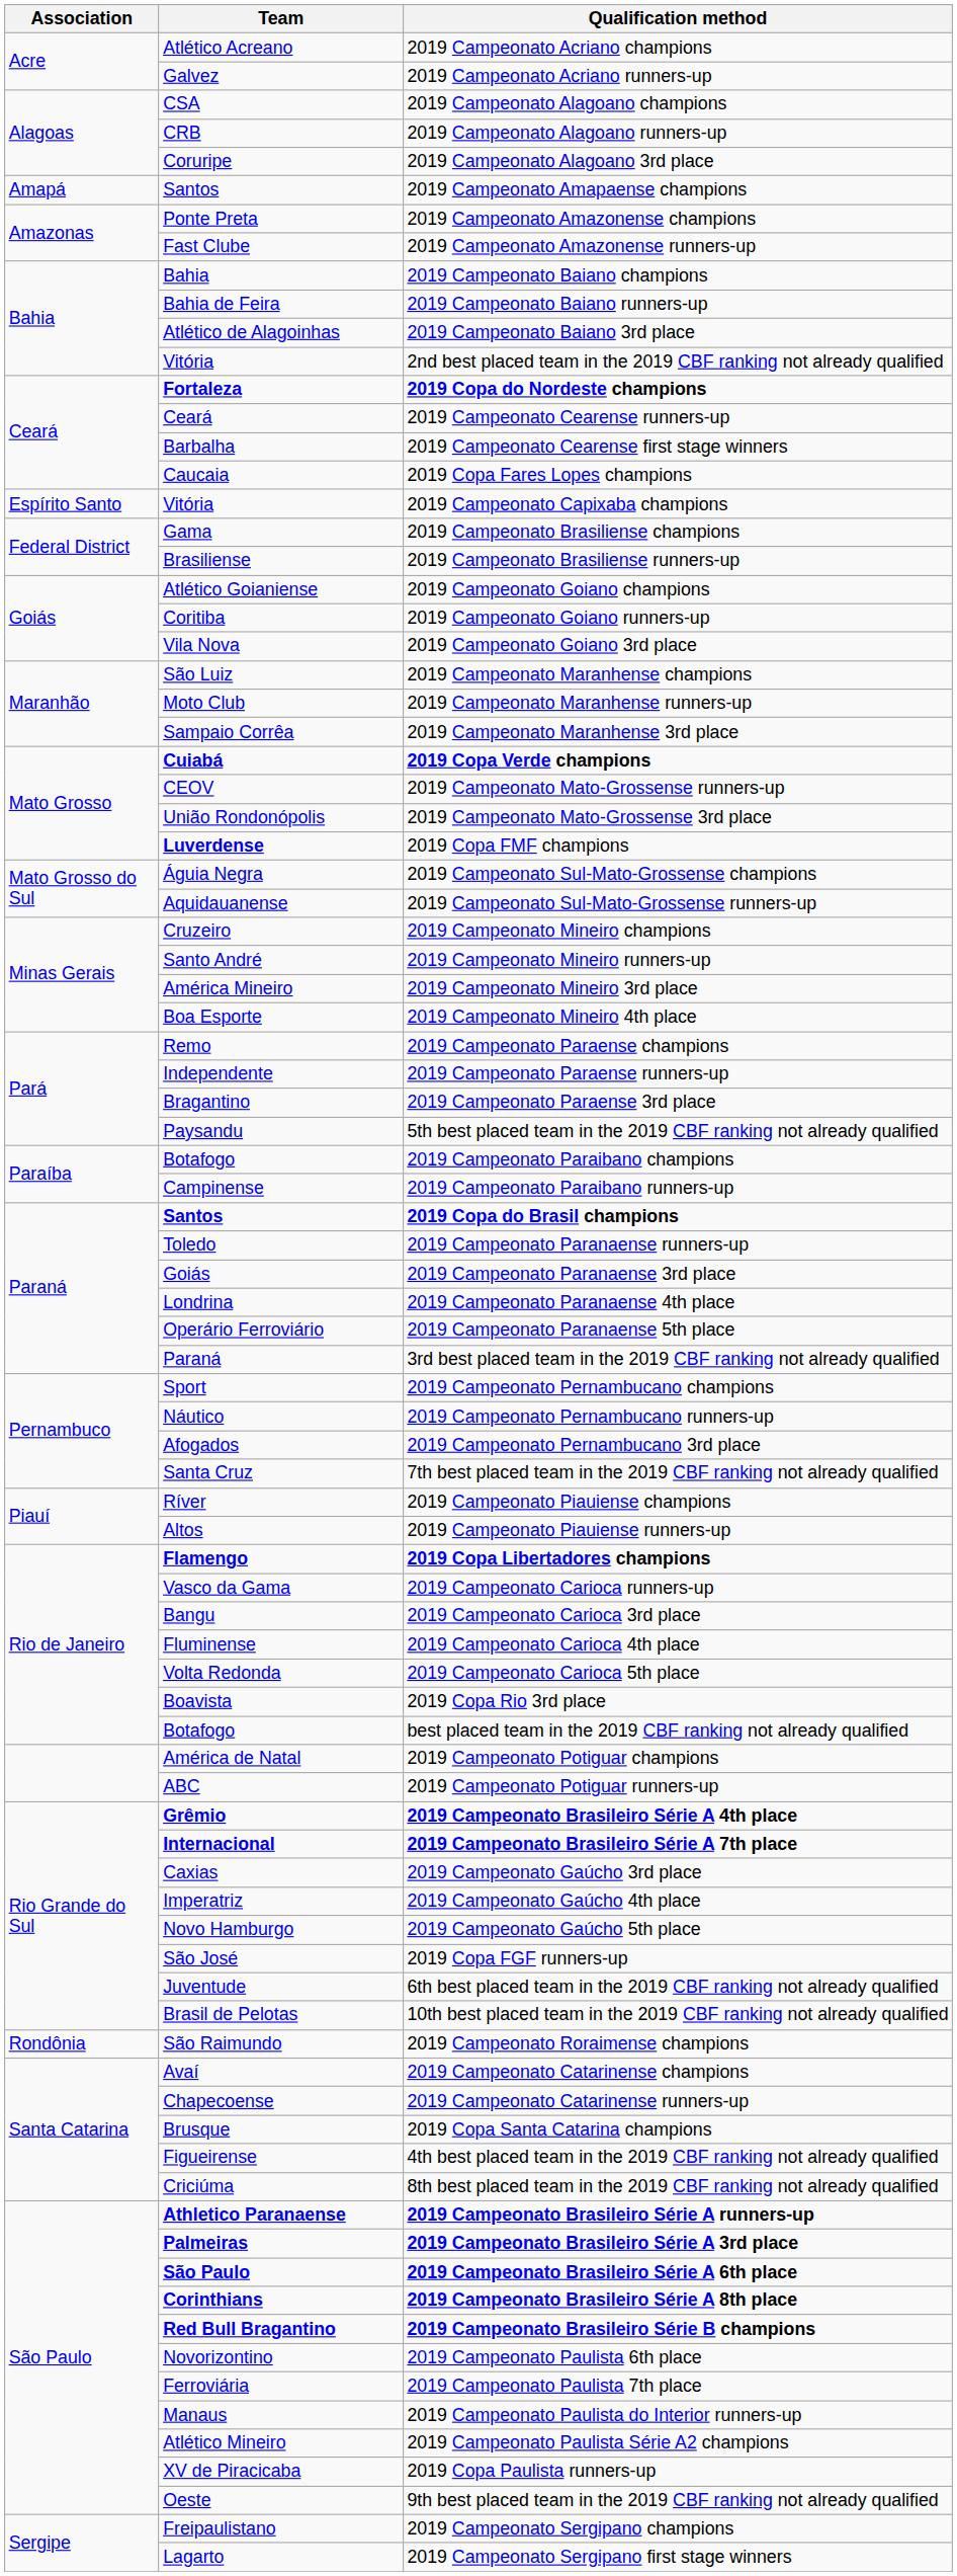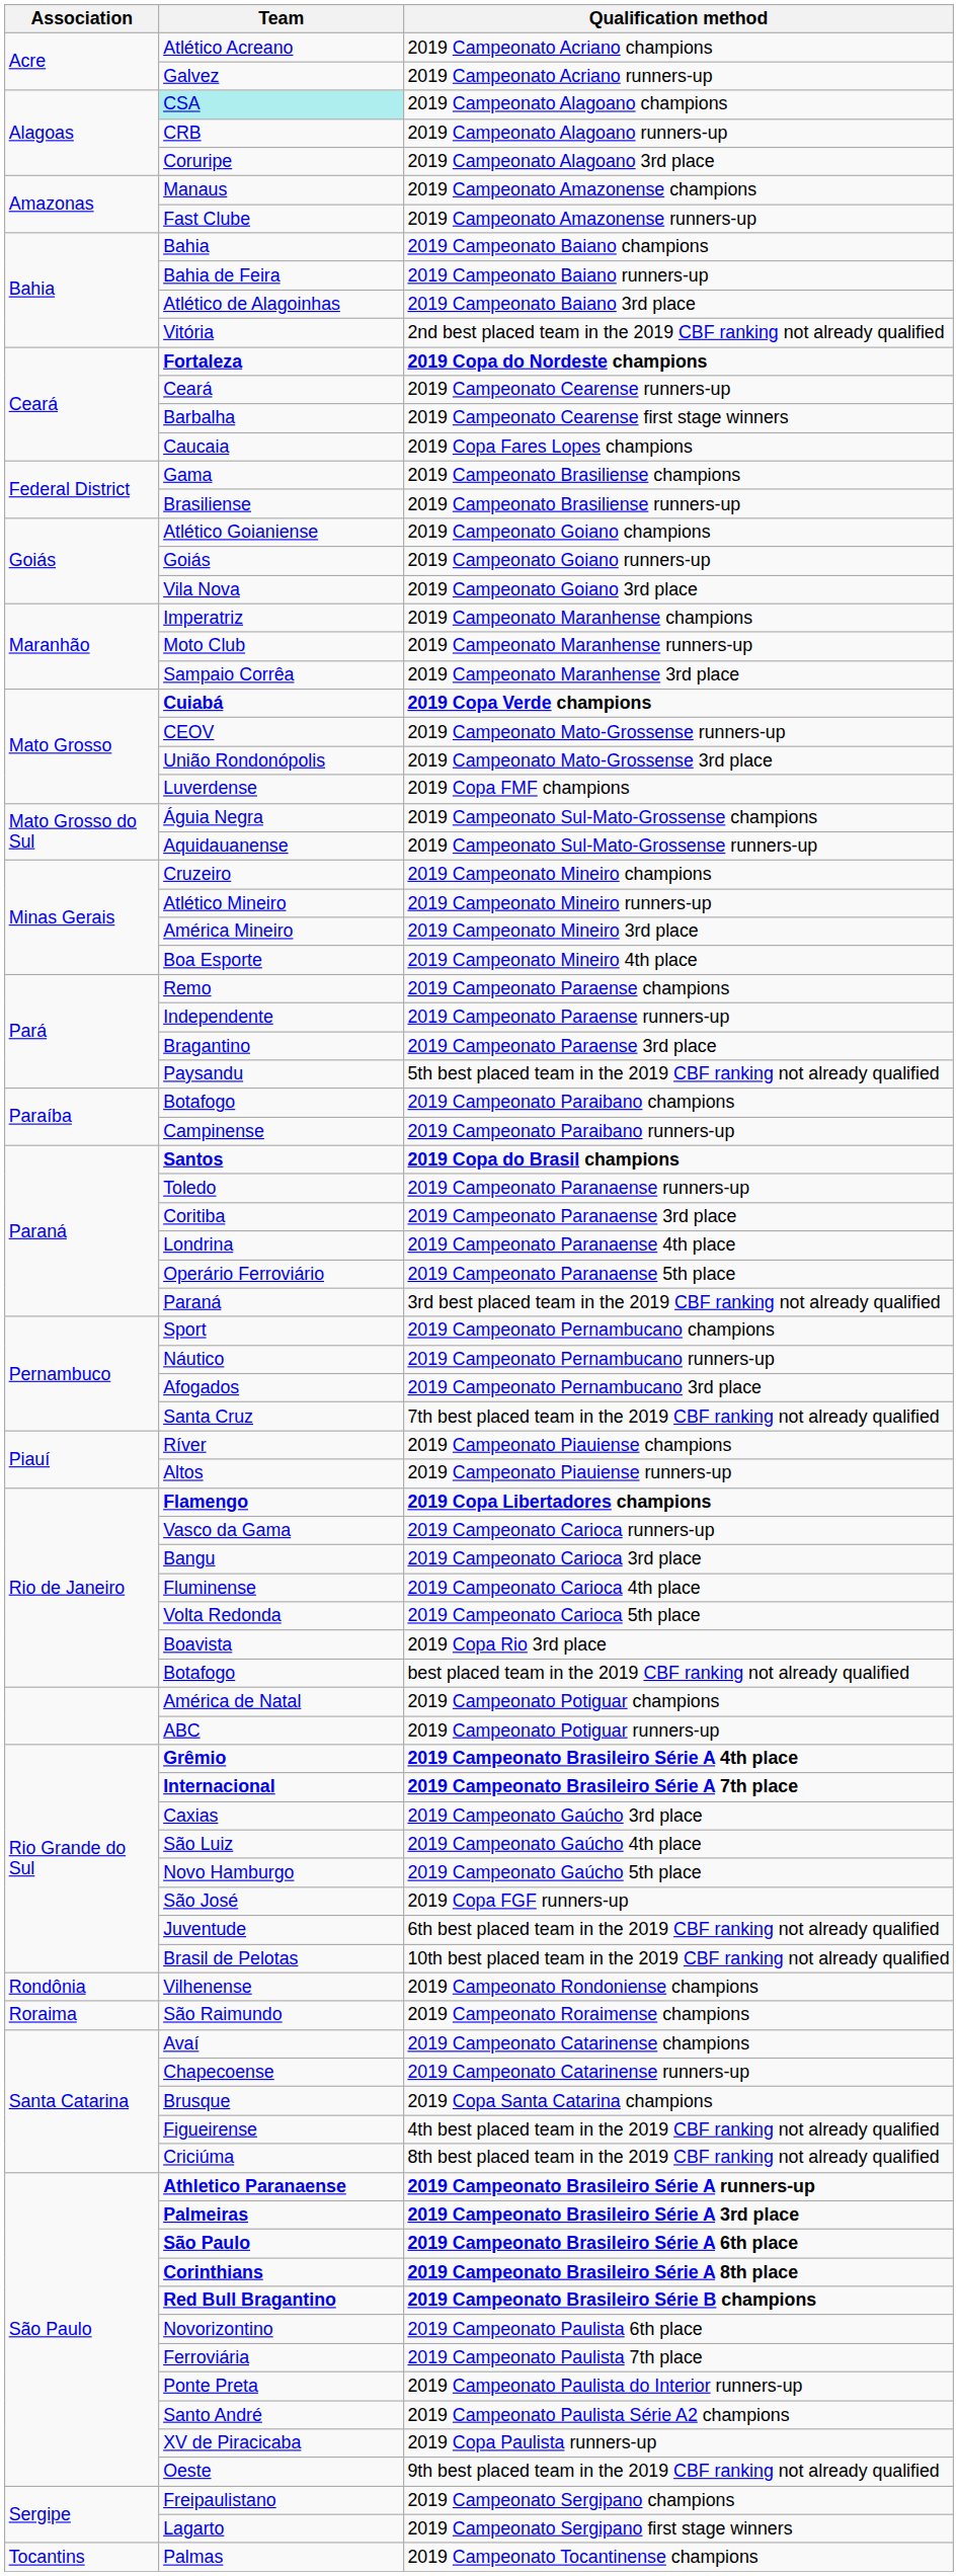 <table class="wikitable">
 <tr>
 <th width=130>Association</th>
 <th width=210>Team</th>
 <th>Qualification method</th>
 </tr>
 <tr>
 <td rowspan=2> <a href='#'>Acre</a><br></td>
 <td><a href='#'>Atlético Acreano</a></td>
 <td>2019 <a href='#'>Campeonato Acriano</a> champions</td>
 </tr>
 <tr>
 <td><a href='#'>Galvez</a></td>
 <td>2019 <a href='#'>Campeonato Acriano</a> runners-up</td>
 </tr>
 <tr>
 <td rowspan=3> <a href='#'>Alagoas</a><br></td>
-<td><a href='#'>CSA</a></td>
+<td style="background: paleturquoise;"><a href='#'>CSA</a></td>
 <td>2019 <a href='#'>Campeonato Alagoano</a> champions</td>
 </tr>
 <tr>
 <td><a href='#'>CRB</a></td>
 <td>2019 <a href='#'>Campeonato Alagoano</a> runners-up</td>
 </tr>
 <tr>
 <td><a href='#'>Coruripe</a></td>
 <td>2019 <a href='#'>Campeonato Alagoano</a> 3rd place</td>
 </tr>
 <tr>
-<td> <a href='#'>Amapá</a><br></td>
-<td><a href='#'>Santos</a></td>
-<td>2019 <a href='#'>Campeonato Amapaense</a> champions</td>
-</tr>
-<tr>
 <td rowspan=2> <a href='#'>Amazonas</a><br></td>
-<td><a href='#'>Ponte Preta</a></td>
+<td><a href='#'>Manaus</a></td>
 <td>2019 <a href='#'>Campeonato Amazonense</a> champions</td>
 </tr>
 <tr>
 <td><a href='#'>Fast Clube</a></td>
 <td>2019 <a href='#'>Campeonato Amazonense</a> runners-up</td>
 </tr>
 <tr>
 <td rowspan=4> <a href='#'>Bahia</a><br></td>
 <td><a href='#'>Bahia</a></td>
 <td><a href='#'>2019 Campeonato Baiano</a> champions</td>
 </tr>
 <tr>
 <td><a href='#'>Bahia de Feira</a></td>
 <td><a href='#'>2019 Campeonato Baiano</a> runners-up</td>
 </tr>
 <tr>
 <td><a href='#'>Atlético de Alagoinhas</a></td>
 <td><a href='#'>2019 Campeonato Baiano</a> 3rd place</td>
 </tr>
 <tr>
 <td><a href='#'>Vitória</a></td>
 <td>2nd best placed team in the 2019 <a href='#'>CBF ranking</a> not already qualified</td>
 </tr>
 <tr>
 <td rowspan=4> <a href='#'>Ceará</a><br></td>
 <td><strong><a href='#'>Fortaleza</a></strong></td>
 <td><strong><a href='#'>2019 Copa do Nordeste</a> champions</strong></td>
 </tr>
 <tr>
 <td><a href='#'>Ceará</a></td>
 <td>2019 <a href='#'>Campeonato Cearense</a> runners-up</td>
 </tr>
 <tr>
 <td><a href='#'>Barbalha</a></td>
 <td>2019 <a href='#'>Campeonato Cearense</a> first stage winners</td>
 </tr>
 <tr>
 <td><a href='#'>Caucaia</a></td>
 <td>2019 <a href='#'>Copa Fares Lopes</a> champions</td>
 </tr>
 <tr>
-<td> <a href='#'>Espírito Santo</a><br></td>
-<td><a href='#'>Vitória</a></td>
-<td>2019 <a href='#'>Campeonato Capixaba</a> champions</td>
-</tr>
-<tr>
 <td rowspan=2> <a href='#'>Federal District</a><br></td>
 <td><a href='#'>Gama</a></td>
 <td>2019 <a href='#'>Campeonato Brasiliense</a> champions</td>
 </tr>
 <tr>
 <td><a href='#'>Brasiliense</a></td>
 <td>2019 <a href='#'>Campeonato Brasiliense</a> runners-up</td>
 </tr>
 <tr>
 <td rowspan=3> <a href='#'>Goiás</a><br></td>
 <td><a href='#'>Atlético Goianiense</a></td>
 <td>2019 <a href='#'>Campeonato Goiano</a> champions</td>
 </tr>
 <tr>
-<td><a href='#'>Coritiba</a></td>
+<td><a href='#'>Goiás</a></td>
 <td>2019 <a href='#'>Campeonato Goiano</a> runners-up</td>
 </tr>
 <tr>
 <td><a href='#'>Vila Nova</a></td>
 <td>2019 <a href='#'>Campeonato Goiano</a> 3rd place</td>
 </tr>
 <tr>
 <td rowspan=3> <a href='#'>Maranhão</a><br></td>
-<td><a href='#'>São Luiz</a></td>
+<td><a href='#'>Imperatriz</a></td>
 <td>2019 <a href='#'>Campeonato Maranhense</a> champions</td>
 </tr>
 <tr>
 <td><a href='#'>Moto Club</a></td>
 <td>2019 <a href='#'>Campeonato Maranhense</a> runners-up</td>
 </tr>
 <tr>
 <td><a href='#'>Sampaio Corrêa</a></td>
 <td>2019 <a href='#'>Campeonato Maranhense</a> 3rd place</td>
 </tr>
 <tr>
 <td rowspan=4> <a href='#'>Mato Grosso</a><br></td>
 <td><strong><a href='#'>Cuiabá</a></strong></td>
 <td><strong><a href='#'>2019 Copa Verde</a> champions</strong></td>
 </tr>
 <tr>
 <td><a href='#'>CEOV</a></td>
 <td>2019 <a href='#'>Campeonato Mato-Grossense</a> runners-up</td>
 </tr>
 <tr>
 <td><a href='#'>União Rondonópolis</a></td>
 <td>2019 <a href='#'>Campeonato Mato-Grossense</a> 3rd place</td>
 </tr>
 <tr>
-<td><strong><a href='#'>Luverdense</a></strong></td>
+<td><a href='#'>Luverdense</a></td>
 <td>2019 <a href='#'>Copa FMF</a> champions</td>
 </tr>
 <tr>
 <td rowspan=2> <a href='#'>Mato Grosso do Sul</a> </td>
 <td><a href='#'>Águia Negra</a></td>
 <td>2019 <a href='#'>Campeonato Sul-Mato-Grossense</a> champions</td>
 </tr>
 <tr>
 <td><a href='#'>Aquidauanense</a></td>
 <td>2019 <a href='#'>Campeonato Sul-Mato-Grossense</a> runners-up</td>
 </tr>
 <tr>
 <td rowspan=4> <a href='#'>Minas Gerais</a><br></td>
 <td><a href='#'>Cruzeiro</a></td>
 <td><a href='#'>2019 Campeonato Mineiro</a> champions</td>
 </tr>
 <tr>
-<td><a href='#'>Santo André</a></td>
+<td><a href='#'>Atlético Mineiro</a></td>
 <td><a href='#'>2019 Campeonato Mineiro</a> runners-up</td>
 </tr>
 <tr>
 <td><a href='#'>América Mineiro</a></td>
 <td><a href='#'>2019 Campeonato Mineiro</a> 3rd place</td>
 </tr>
 <tr>
 <td><a href='#'>Boa Esporte</a></td>
 <td><a href='#'>2019 Campeonato Mineiro</a> 4th place</td>
 </tr>
 <tr>
 <td rowspan=4> <a href='#'>Pará</a><br></td>
 <td><a href='#'>Remo</a></td>
 <td><a href='#'>2019 Campeonato Paraense</a> champions</td>
 </tr>
 <tr>
 <td><a href='#'>Independente</a></td>
 <td><a href='#'>2019 Campeonato Paraense</a> runners-up</td>
 </tr>
 <tr>
 <td><a href='#'>Bragantino</a></td>
 <td><a href='#'>2019 Campeonato Paraense</a> 3rd place</td>
 </tr>
 <tr>
 <td><a href='#'>Paysandu</a></td>
 <td>5th best placed team in the 2019 <a href='#'>CBF ranking</a> not already qualified</td>
 </tr>
 <tr>
 <td rowspan=2> <a href='#'>Paraíba</a><br></td>
 <td><a href='#'>Botafogo</a></td>
 <td><a href='#'>2019 Campeonato Paraibano</a> champions</td>
 </tr>
 <tr>
 <td><a href='#'>Campinense</a></td>
 <td><a href='#'>2019 Campeonato Paraibano</a> runners-up</td>
 </tr>
 <tr>
 <td rowspan=6> <a href='#'>Paraná</a><br></td>
 <td><strong><a href='#'>Santos</a></strong></td>
 <td><strong><a href='#'>2019 Copa do Brasil</a> champions</strong></td>
 </tr>
 <tr>
 <td><a href='#'>Toledo</a></td>
 <td><a href='#'>2019 Campeonato Paranaense</a> runners-up</td>
 </tr>
 <tr>
-<td><a href='#'>Goiás</a></td>
+<td><a href='#'>Coritiba</a></td>
 <td><a href='#'>2019 Campeonato Paranaense</a> 3rd place</td>
 </tr>
 <tr>
 <td><a href='#'>Londrina</a></td>
 <td><a href='#'>2019 Campeonato Paranaense</a> 4th place</td>
 </tr>
 <tr>
 <td><a href='#'>Operário Ferroviário</a></td>
 <td><a href='#'>2019 Campeonato Paranaense</a> 5th place</td>
 </tr>
 <tr>
 <td><a href='#'>Paraná</a></td>
 <td>3rd best placed team in the 2019 <a href='#'>CBF ranking</a> not already qualified</td>
 </tr>
 <tr>
 <td rowspan=4> <a href='#'>Pernambuco</a><br></td>
 <td><a href='#'>Sport</a></td>
 <td><a href='#'>2019 Campeonato Pernambucano</a> champions</td>
 </tr>
 <tr>
 <td><a href='#'>Náutico</a></td>
 <td><a href='#'>2019 Campeonato Pernambucano</a> runners-up</td>
 </tr>
 <tr>
 <td><a href='#'>Afogados</a></td>
 <td><a href='#'>2019 Campeonato Pernambucano</a> 3rd place</td>
 </tr>
 <tr>
 <td><a href='#'>Santa Cruz</a></td>
 <td>7th best placed team in the 2019 <a href='#'>CBF ranking</a> not already qualified</td>
 </tr>
 <tr>
 <td rowspan=2> <a href='#'>Piauí</a><br></td>
 <td><a href='#'>Ríver</a></td>
 <td>2019 <a href='#'>Campeonato Piauiense</a> champions</td>
 </tr>
 <tr>
 <td><a href='#'>Altos</a></td>
 <td>2019 <a href='#'>Campeonato Piauiense</a> runners-up</td>
 </tr>
 <tr>
 <td rowspan=7> <a href='#'>Rio de Janeiro</a><br></td>
 <td><strong><a href='#'>Flamengo</a></strong></td>
 <td><strong><a href='#'>2019 Copa Libertadores</a> champions</strong></td>
 </tr>
 <tr>
 <td><a href='#'>Vasco da Gama</a></td>
 <td><a href='#'>2019 Campeonato Carioca</a> runners-up</td>
 </tr>
 <tr>
 <td><a href='#'>Bangu</a></td>
 <td><a href='#'>2019 Campeonato Carioca</a> 3rd place</td>
 </tr>
 <tr>
 <td><a href='#'>Fluminense</a></td>
 <td><a href='#'>2019 Campeonato Carioca</a> 4th place</td>
 </tr>
 <tr>
 <td><a href='#'>Volta Redonda</a></td>
 <td><a href='#'>2019 Campeonato Carioca</a> 5th place</td>
 </tr>
 <tr>
 <td><a href='#'>Boavista</a></td>
 <td>2019 <a href='#'>Copa Rio</a> 3rd place</td>
 </tr>
 <tr>
 <td><a href='#'>Botafogo</a></td>
 <td>best placed team in the 2019 <a href='#'>CBF ranking</a> not already qualified</td>
 </tr>
 <tr>
 <td rowspan=2> </td>
 <td><a href='#'>América de Natal</a></td>
 <td>2019 <a href='#'>Campeonato Potiguar</a> champions</td>
 </tr>
 <tr>
 <td><a href='#'>ABC</a></td>
 <td>2019 <a href='#'>Campeonato Potiguar</a> runners-up</td>
 </tr>
 <tr>
 <td rowspan=8> <a href='#'>Rio Grande do Sul</a><br></td>
 <td><strong><a href='#'>Grêmio</a></strong></td>
 <td><strong><a href='#'>2019 Campeonato Brasileiro Série A</a> 4th place</strong></td>
 </tr>
 <tr>
 <td><strong><a href='#'>Internacional</a></strong></td>
 <td><strong><a href='#'>2019 Campeonato Brasileiro Série A</a> 7th place</strong></td>
 </tr>
 <tr>
 <td><a href='#'>Caxias</a></td>
 <td><a href='#'>2019 Campeonato Gaúcho</a> 3rd place</td>
 </tr>
 <tr>
-<td><a href='#'>Imperatriz</a></td>
+<td><a href='#'>São Luiz</a></td>
 <td><a href='#'>2019 Campeonato Gaúcho</a> 4th place</td>
 </tr>
 <tr>
 <td><a href='#'>Novo Hamburgo</a></td>
 <td><a href='#'>2019 Campeonato Gaúcho</a> 5th place</td>
 </tr>
 <tr>
 <td><a href='#'>São José</a></td>
 <td>2019 <a href='#'>Copa FGF</a> runners-up</td>
 </tr>
 <tr>
 <td><a href='#'>Juventude</a></td>
 <td>6th best placed team in the 2019 <a href='#'>CBF ranking</a> not already qualified</td>
 </tr>
 <tr>
 <td><a href='#'>Brasil de Pelotas</a></td>
 <td>10th best placed team in the 2019 <a href='#'>CBF ranking</a> not already qualified</td>
 </tr>
 <tr>
 <td> <a href='#'>Rondônia</a><br></td>
+<td><a href='#'>Vilhenense</a></td>
+<td>2019 <a href='#'>Campeonato Rondoniense</a> champions</td>
+</tr>
+<tr>
+<td> <a href='#'>Roraima</a><br></td>
 <td><a href='#'>São Raimundo</a></td>
 <td>2019 <a href='#'>Campeonato Roraimense</a> champions</td>
 </tr>
 <tr>
 <td rowspan=5> <a href='#'>Santa Catarina</a><br></td>
 <td><a href='#'>Avaí</a></td>
 <td><a href='#'>2019 Campeonato Catarinense</a> champions</td>
 </tr>
 <tr>
 <td><a href='#'>Chapecoense</a></td>
 <td><a href='#'>2019 Campeonato Catarinense</a> runners-up</td>
 </tr>
 <tr>
 <td><a href='#'>Brusque</a></td>
 <td>2019 <a href='#'>Copa Santa Catarina</a> champions</td>
 </tr>
 <tr>
 <td><a href='#'>Figueirense</a></td>
 <td>4th best placed team in the 2019 <a href='#'>CBF ranking</a> not already qualified</td>
 </tr>
 <tr>
 <td><a href='#'>Criciúma</a></td>
 <td>8th best placed team in the 2019 <a href='#'>CBF ranking</a> not already qualified</td>
 </tr>
 <tr>
 <td rowspan=11> <a href='#'>São Paulo</a><br></td>
 <td><strong><a href='#'>Athletico Paranaense</a></strong></td>
 <td><strong><a href='#'>2019 Campeonato Brasileiro Série A</a> runners-up</strong></td>
 </tr>
 <tr>
 <td><strong><a href='#'>Palmeiras</a></strong></td>
 <td><strong><a href='#'>2019 Campeonato Brasileiro Série A</a> 3rd place</strong></td>
 </tr>
 <tr>
 <td><strong><a href='#'>São Paulo</a></strong></td>
 <td><strong><a href='#'>2019 Campeonato Brasileiro Série A</a> 6th place</strong></td>
 </tr>
 <tr>
 <td><strong><a href='#'>Corinthians</a></strong></td>
 <td><strong><a href='#'>2019 Campeonato Brasileiro Série A</a> 8th place</strong></td>
 </tr>
 <tr>
 <td><strong><a href='#'>Red Bull Bragantino</a></strong></td>
 <td><strong><a href='#'>2019 Campeonato Brasileiro Série B</a> champions</strong></td>
 </tr>
 <tr>
 <td><a href='#'>Novorizontino</a></td>
 <td><a href='#'>2019 Campeonato Paulista</a> 6th place</td>
 </tr>
 <tr>
 <td><a href='#'>Ferroviária</a></td>
 <td><a href='#'>2019 Campeonato Paulista</a> 7th place</td>
 </tr>
 <tr>
-<td><a href='#'>Manaus</a></td>
+<td><a href='#'>Ponte Preta</a></td>
 <td>2019 <a href='#'>Campeonato Paulista do Interior</a> runners-up</td>
 </tr>
 <tr>
-<td><a href='#'>Atlético Mineiro</a></td>
+<td><a href='#'>Santo André</a></td>
 <td>2019 <a href='#'>Campeonato Paulista Série A2</a> champions</td>
 </tr>
 <tr>
 <td><a href='#'>XV de Piracicaba</a></td>
 <td>2019 <a href='#'>Copa Paulista</a> runners-up</td>
 </tr>
 <tr>
 <td><a href='#'>Oeste</a></td>
 <td>9th best placed team in the 2019 <a href='#'>CBF ranking</a> not already qualified</td>
 </tr>
 <tr>
 <td rowspan=2> <a href='#'>Sergipe</a><br></td>
 <td><a href='#'>Freipaulistano</a></td>
 <td>2019 <a href='#'>Campeonato Sergipano</a> champions</td>
 </tr>
 <tr>
 <td><a href='#'>Lagarto</a></td>
 <td>2019 <a href='#'>Campeonato Sergipano</a> first stage winners</td>
 </tr>
+<tr>
+<td> <a href='#'>Tocantins</a><br></td>
+<td><a href='#'>Palmas</a></td>
+<td>2019 <a href='#'>Campeonato Tocantinense</a> champions</td>
+</tr>
 </table>
